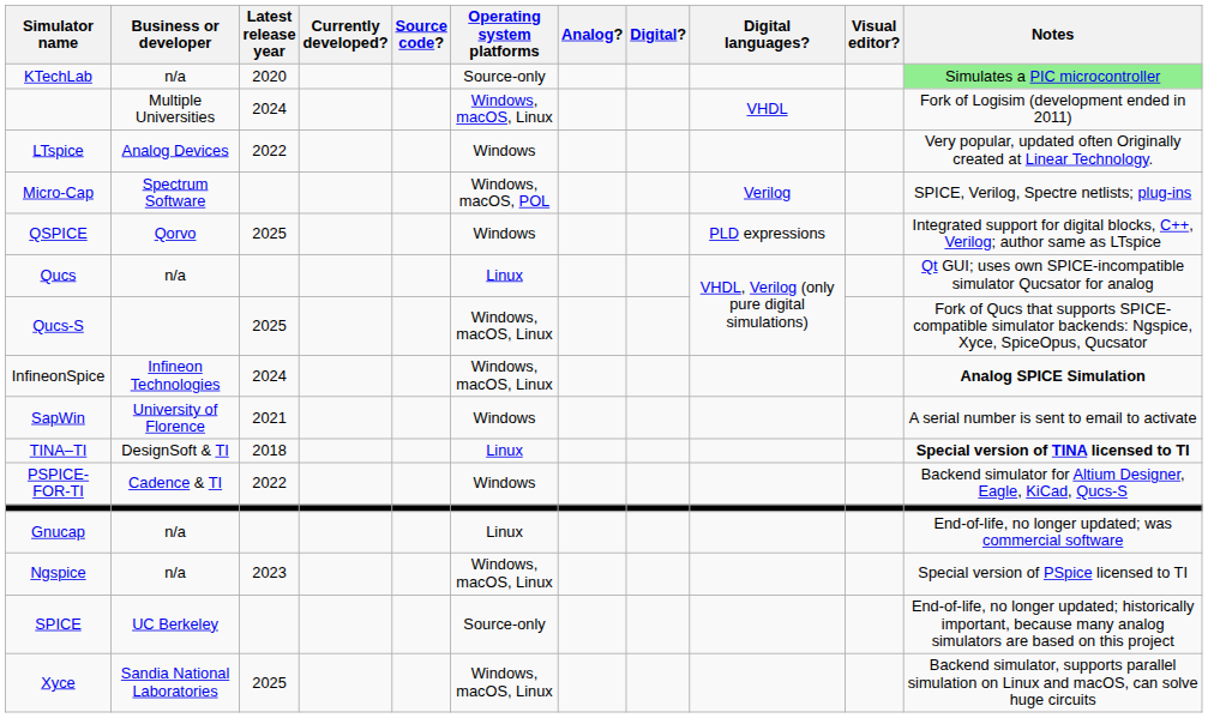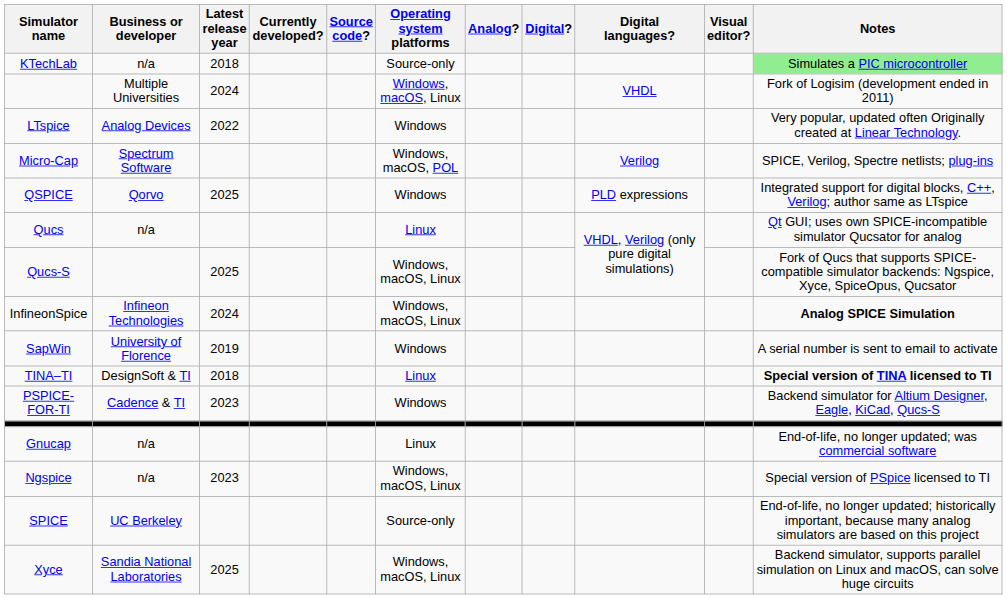 <table class="wikitable sortable" style="text-align: center;">
 <tr>
 <th>Simulator<br>name</th>
 <th>Business or developer</th>
 <th>Latest<br>release<br>year</th>
 <th>Currently<br>developed?</th>
 <th><a href='#'>Source<br>code</a>?</th>
 <th><a href='#'>Operating<br>system</a><br>platforms</th>
 <th><a href='#'>Analog</a>?</th>
 <th><a href='#'>Digital</a>?</th>
 <th>Digital<br>languages?</th>
 <th>Visual<br>editor?</th>
 <th>Notes</th>
 </tr>
 <tr>
 <td><a href='#'>KTechLab</a></td>
 <td>n/a</td>
-<td>2020</td>
+<td>2018</td>
 <td></td>
 <td></td>
 <td>Source-only</td>
 <td></td>
 <td></td>
 <td></td>
 <td></td>
 <td style="background: lightgreen;">Simulates a <a href='#'>PIC microcontroller</a></td>
 </tr>
 <tr>
 <td></td>
 <td>Multiple Universities</td>
 <td>2024<br></td>
 <td></td>
 <td></td>
 <td><a href='#'>Windows</a>, <a href='#'>macOS</a>, Linux</td>
 <td></td>
 <td></td>
 <td><a href='#'>VHDL</a></td>
 <td></td>
 <td>Fork of Logisim (development ended in 2011)</td>
 </tr>
 <tr>
 <td><a href='#'>LTspice</a></td>
 <td><a href='#'>Analog Devices</a></td>
 <td>2022</td>
 <td></td>
 <td></td>
 <td>Windows</td>
 <td></td>
 <td></td>
 <td></td>
 <td></td>
 <td>Very popular, updated often  Originally created at <a href='#'>Linear Technology</a>.</td>
 </tr>
 <tr>
 <td><a href='#'>Micro-Cap</a></td>
 <td><a href='#'>Spectrum Software</a></td>
 <td></td>
 <td></td>
 <td></td>
 <td>Windows, macOS, <a href='#'>POL</a></td>
 <td></td>
 <td></td>
 <td><a href='#'>Verilog</a></td>
 <td></td>
 <td>SPICE, Verilog, Spectre netlists; <a href='#'>plug-ins</a></td>
 </tr>
 <tr>
 <td><a href='#'>QSPICE</a></td>
 <td><a href='#'>Qorvo</a></td>
 <td>2025</td>
 <td></td>
 <td></td>
 <td>Windows</td>
 <td></td>
 <td></td>
 <td><a href='#'>PLD</a> expressions</td>
 <td></td>
 <td>Integrated support for digital blocks, <a href='#'>C++</a>, <a href='#'>Verilog</a>; author same as LTspice</td>
 </tr>
 <tr>
 <td><a href='#'>Qucs</a></td>
 <td>n/a</td>
 <td></td>
 <td></td>
 <td></td>
 <td><a href='#'>Linux</a></td>
 <td></td>
 <td></td>
 <td rowspan="2"><a href='#'>VHDL</a>, <a href='#'>Verilog</a> (only pure digital simulations)</td>
 <td></td>
 <td><a href='#'>Qt</a> GUI; uses own SPICE-incompatible simulator Qucsator for analog</td>
 </tr>
 <tr>
 <td><a href='#'>Qucs-S</a></td>
 <td></td>
 <td>2025</td>
 <td></td>
 <td></td>
 <td>Windows, macOS, Linux</td>
 <td></td>
 <td></td>
 <td></td>
 <td>Fork of Qucs that supports SPICE-compatible simulator backends: Ngspice, Xyce, SpiceOpus, Qucsator</td>
 </tr>
 <tr>
 <td>InfineonSpice</td>
 <td><a href='#'>Infineon Technologies</a></td>
 <td>2024</td>
 <td></td>
 <td></td>
 <td>Windows, macOS, Linux</td>
 <td></td>
 <td></td>
 <td></td>
 <td></td>
 <td><strong>Analog SPICE Simulation</strong></td>
 </tr>
 <tr>
 <td><a href='#'>SapWin</a></td>
 <td><a href='#'>University of Florence</a></td>
-<td>2021</td>
+<td>2019</td>
 <td></td>
 <td></td>
 <td>Windows</td>
 <td></td>
 <td></td>
 <td></td>
 <td></td>
 <td>A serial number is sent to email to activate</td>
 </tr>
 <tr>
 <td><a href='#'>TINA–TI</a></td>
 <td>DesignSoft & <a href='#'>TI</a></td>
 <td>2018</td>
 <td></td>
 <td></td>
 <td><a href='#'>Linux</a></td>
 <td></td>
 <td></td>
 <td></td>
 <td></td>
 <td><strong>Special version of <a href='#'>TINA</a> licensed to TI</strong></td>
 </tr>
 <tr>
 <td><a href='#'>PSPICE-FOR-TI</a></td>
 <td><a href='#'>Cadence</a> & <a href='#'>TI</a></td>
-<td>2022</td>
+<td>2023</td>
 <td></td>
 <td></td>
 <td>Windows</td>
 <td></td>
 <td></td>
 <td></td>
 <td></td>
 <td>Backend simulator for <a href='#'>Altium Designer</a>, <a href='#'>Eagle</a>, <a href='#'>KiCad</a>, <a href='#'>Qucs-S</a></td>
 </tr>
 <tr>
 <td style="background: black;"></td>
 <td style="background: black;"></td>
 <td style="background: black;"></td>
 <td style="background: black;"></td>
 <td style="background: black;"></td>
 <td style="background: black;"></td>
 <td style="background: black;"></td>
 <td style="background: black;"></td>
 <td style="background: black;"></td>
 <td style="background: black;"></td>
 <td style="background: black;"> </td>
 </tr>
 <tr>
 <td><a href='#'>Gnucap</a></td>
 <td>n/a</td>
 <td></td>
 <td></td>
 <td></td>
 <td>Linux</td>
 <td></td>
 <td></td>
 <td></td>
 <td></td>
 <td>End-of-life, no longer updated; was <a href='#'>commercial software</a></td>
 </tr>
 <tr>
 <td><a href='#'>Ngspice</a></td>
 <td>n/a</td>
 <td>2023</td>
 <td></td>
 <td></td>
 <td>Windows, macOS, Linux</td>
 <td></td>
 <td></td>
 <td></td>
 <td></td>
 <td>Special version of <a href='#'>PSpice</a> licensed to TI</td>
 </tr>
 <tr>
 <td><a href='#'>SPICE</a></td>
 <td><a href='#'>UC Berkeley</a></td>
 <td></td>
 <td></td>
 <td></td>
 <td>Source-only</td>
 <td></td>
 <td></td>
 <td></td>
 <td></td>
 <td>End-of-life, no longer updated; historically important, because many analog simulators are based on this project</td>
 </tr>
 <tr>
 <td><a href='#'>Xyce</a></td>
 <td><a href='#'>Sandia National Laboratories</a></td>
 <td>2025</td>
 <td></td>
 <td></td>
 <td>Windows, macOS, Linux</td>
 <td></td>
 <td></td>
 <td></td>
 <td></td>
 <td>Backend simulator, supports parallel simulation on Linux and macOS, can solve huge circuits</td>
 </tr>
 </table>
